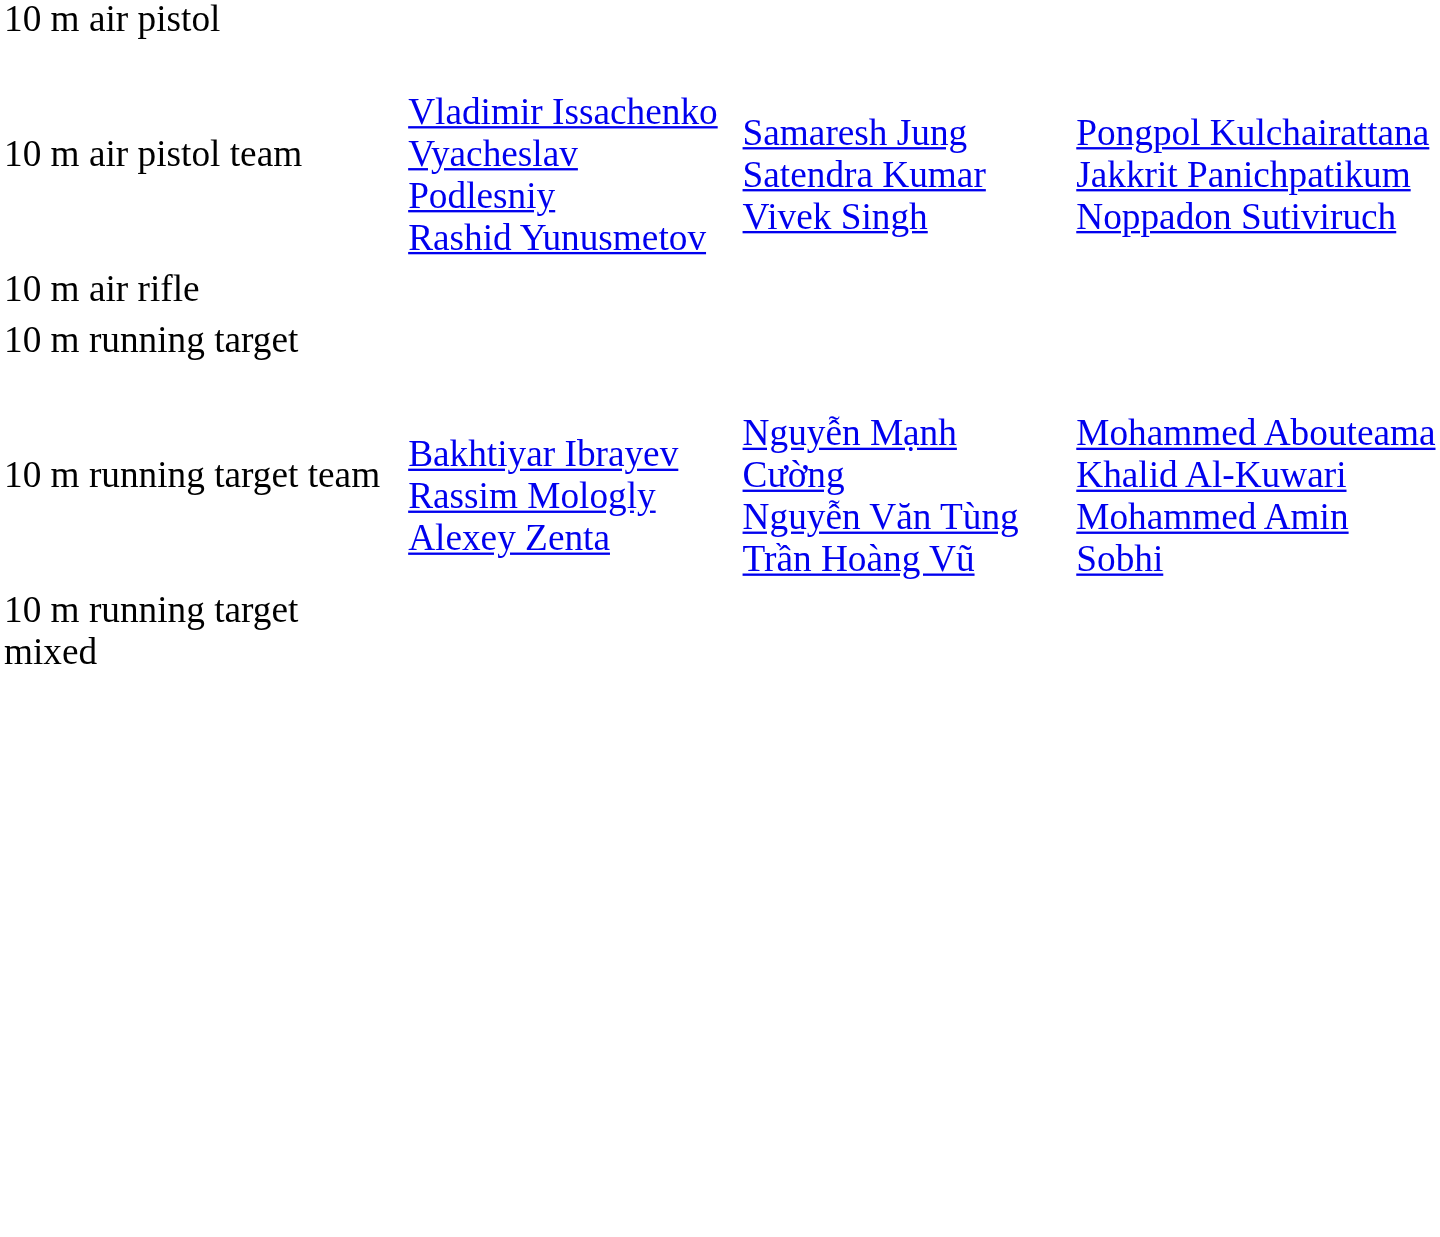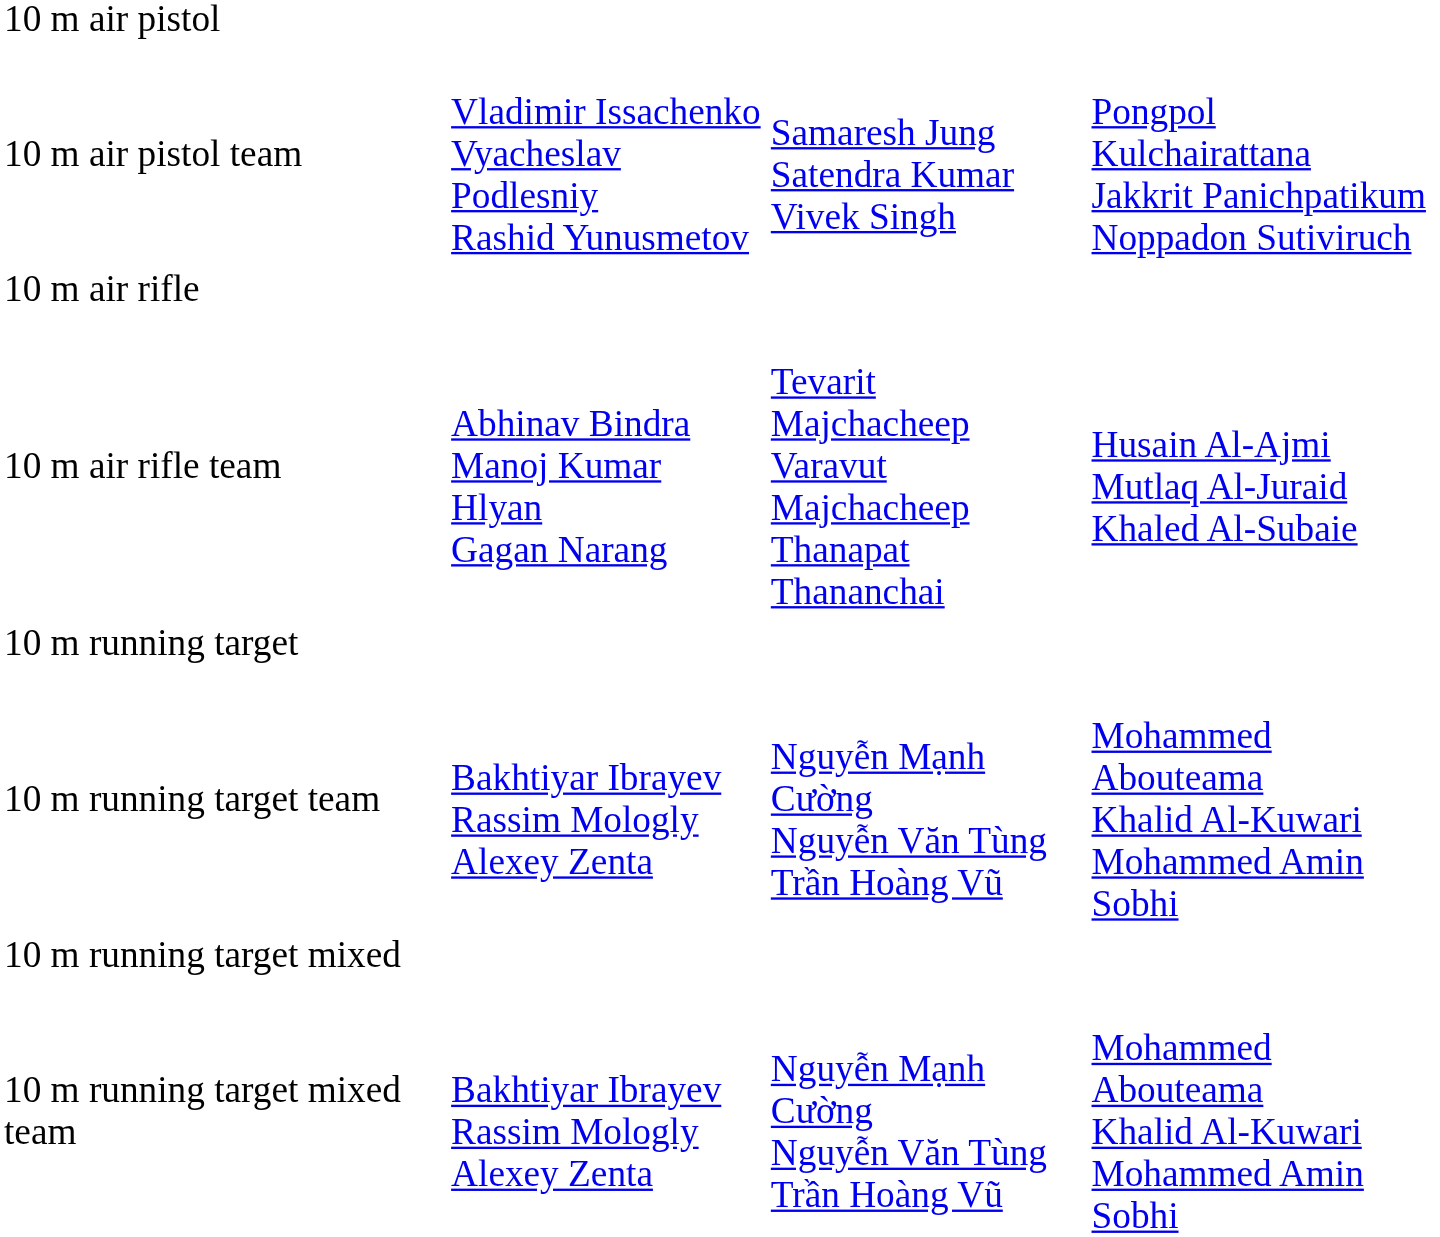 <table>
 <tr>
 <td>10 m air pistol</td>
 <td></td>
 <td></td>
 <td></td>
 </tr>
 <tr>
 <td>10 m air pistol team</td>
 <td><br><a href='#'>Vladimir Issachenko</a><br><a href='#'>Vyacheslav Podlesniy</a><br><a href='#'>Rashid Yunusmetov</a></td>
 <td><br><a href='#'>Samaresh Jung</a><br><a href='#'>Satendra Kumar</a><br><a href='#'>Vivek Singh</a></td>
 <td><br><a href='#'>Pongpol Kulchairattana</a><br><a href='#'>Jakkrit Panichpatikum</a><br><a href='#'>Noppadon Sutiviruch</a></td>
 </tr>
 <tr>
 <td>10 m air rifle</td>
 <td></td>
 <td></td>
 <td></td>
 </tr>
 <tr>
+<td>10 m air rifle team</td>
+<td><br><a href='#'>Abhinav Bindra</a><br><a href='#'>Manoj Kumar Hlyan</a><br><a href='#'>Gagan Narang</a></td>
+<td><br><a href='#'>Tevarit Majchacheep</a><br><a href='#'>Varavut Majchacheep</a><br><a href='#'>Thanapat Thananchai</a></td>
+<td><br><a href='#'>Husain Al-Ajmi</a><br><a href='#'>Mutlaq Al-Juraid</a><br><a href='#'>Khaled Al-Subaie</a></td>
+</tr>
+<tr>
 <td>10 m running target</td>
 <td></td>
 <td></td>
 <td></td>
 </tr>
 <tr>
 <td>10 m running target team</td>
 <td><br><a href='#'>Bakhtiyar Ibrayev</a><br><a href='#'>Rassim Mologly</a><br><a href='#'>Alexey Zenta</a></td>
 <td><br><a href='#'>Nguyễn Mạnh Cường</a><br><a href='#'>Nguyễn Văn Tùng</a><br><a href='#'>Trần Hoàng Vũ</a></td>
 <td><br><a href='#'>Mohammed Abouteama</a><br><a href='#'>Khalid Al-Kuwari</a><br><a href='#'>Mohammed Amin Sobhi</a></td>
 </tr>
 <tr>
 <td>10 m running target mixed</td>
 <td></td>
 <td></td>
 <td></td>
 </tr>
+<tr>
+<td>10 m running target mixed team</td>
+<td><br><a href='#'>Bakhtiyar Ibrayev</a><br><a href='#'>Rassim Mologly</a><br><a href='#'>Alexey Zenta</a></td>
+<td><br><a href='#'>Nguyễn Mạnh Cường</a><br><a href='#'>Nguyễn Văn Tùng</a><br><a href='#'>Trần Hoàng Vũ</a></td>
+<td><br><a href='#'>Mohammed Abouteama</a><br><a href='#'>Khalid Al-Kuwari</a><br><a href='#'>Mohammed Amin Sobhi</a></td>
+</tr>
 </table>
